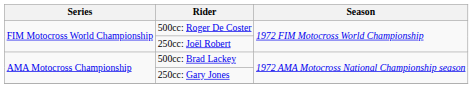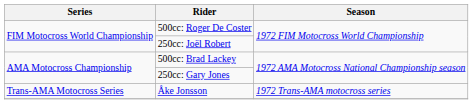 <table class="wikitable" style="font-size: 87%;">
 <tr>
 <th>Series</th>
 <th>Rider</th>
 <th>Season</th>
 </tr>
 <tr>
 <td rowspan=2><a href='#'>FIM Motocross World Championship</a></td>
 <td>500cc:  <a href='#'>Roger De Coster</a></td>
 <td rowspan=2><em><a href='#'>1972 FIM Motocross World Championship</a></em></td>
 </tr>
 <tr>
 <td>250cc:  <a href='#'>Joël Robert</a></td>
 </tr>
 <tr>
 <td rowspan=2><a href='#'>AMA Motocross Championship</a></td>
 <td>500cc:  <a href='#'>Brad Lackey</a></td>
 <td rowspan=2><em><a href='#'>1972 AMA Motocross National Championship season</a></em></td>
 </tr>
 <tr>
 <td>250cc:  <a href='#'>Gary Jones</a></td>
 </tr>
 <tr>
+<td><a href='#'>Trans-AMA Motocross Series</a></td>
+<td> <a href='#'>Åke Jonsson</a></td>
+<td><em><a href='#'>1972 Trans-AMA motocross series</a></em></td>
+</tr>
+<tr>
 </tr>
 </table>
